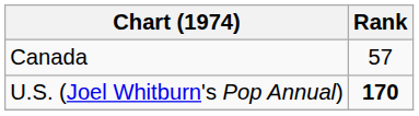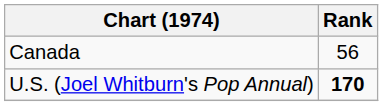 <table class="wikitable sortable">
 <tr>
 <th align="left">Chart (1974)</th>
 <th style="text-align:center;">Rank</th>
 </tr>
 <tr>
 <td>Canada </td>
-<td style="text-align:center;">57</td>
+<td style="text-align:center;">56</td>
 </tr>
 <tr>
 <td>U.S. (<a href='#'>Joel Whitburn</a>'s <em>Pop Annual</em>)</td>
 <td style="text-align:center;"><strong>170</strong></td>
 </tr>
 <tr>
 </tr>
 </table>
